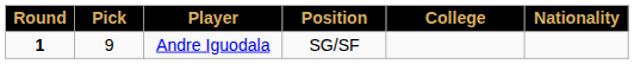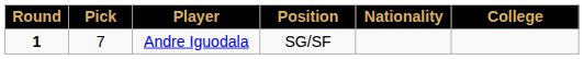 <table class="wikitable sortable sortable">
 <tr>
 <th style="background:#000; color:#D9AF62; width:10%;">Round</th>
 <th style="background:#000; color:#D9AF62; width:10%;">Pick</th>
 <th style="background:#000; color:#D9AF62; width:20%;">Player</th>
 <th style="background:#000; color:#D9AF62; width:15%;">Position</th>
+<th style="background:#000; color:#D9AF62; width:15%;">Nationality</th>
 <th style="background:#000; color:#D9AF62; width:20%;">College</th>
-<th style="background:#000; color:#D9AF62; width:15%;">Nationality</th>
 </tr>
 <tr style="text-align: center">
 <td><strong>1</strong></td>
-<td>9</td>
+<td>7</td>
 <td><a href='#'>Andre Iguodala</a></td>
 <td>SG/SF</td>
 <td></td>
 <td></td>
 </tr>
 </table>
